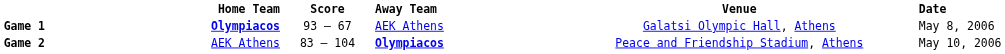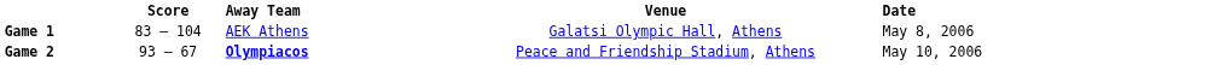 <table style="text-align:center" cellpadding=1 border=0>
 <tr>
 <th width=100></th>
-<th width=210 align=right>Home Team</th>
 <th width=100>Score</th>
 <th width=210 align=left>Away Team</th>
 <th width=400>Venue</th>
 <th width=200 align=left>Date</th>
 </tr>
 <tr>
 <td align=left><strong>Game 1</strong></td>
-<td align=right><strong><a href='#'>Olympiacos</a></strong></td>
-<td>93 – 67</td>
+<td>83 – 104</td>
 <td align=left><a href='#'>AEK Athens</a></td>
 <td><a href='#'>Galatsi Olympic Hall</a>, <a href='#'>Athens</a></td>
 <td align=left>May 8, 2006</td>
 </tr>
 <tr>
 <td align=left><strong>Game 2</strong></td>
-<td align=right><a href='#'>AEK Athens</a></td>
-<td>83 – 104</td>
+<td>93 – 67</td>
 <td align=left><strong><a href='#'>Olympiacos</a></strong></td>
 <td><a href='#'>Peace and Friendship Stadium</a>, <a href='#'>Athens</a></td>
 <td align=left>May 10, 2006</td>
 </tr>
 </table>
